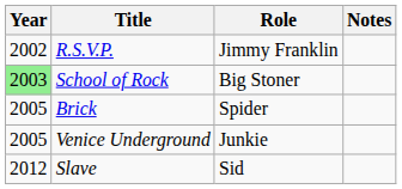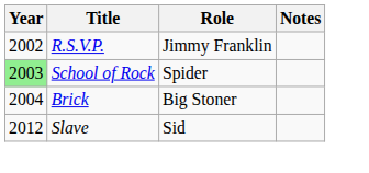 <table class="wikitable">
 <tr>
 <th>Year</th>
 <th>Title</th>
 <th>Role</th>
 <th>Notes</th>
 </tr>
 <tr>
 <td>2002</td>
 <td><a href='#'><em>R.S.V.P.</em></a></td>
 <td>Jimmy Franklin</td>
 <td></td>
 </tr>
 <tr>
 <td style="background: lightgreen;">2003</td>
 <td><em><a href='#'>School of Rock</a></em></td>
-<td>Big Stoner</td>
-<td></td>
-</tr>
-<tr>
-<td>2005</td>
-<td><a href='#'><em>Brick</em></a></td>
 <td>Spider</td>
 <td></td>
 </tr>
 <tr>
-<td>2005</td>
-<td><em>Venice Underground</em></td>
-<td>Junkie</td>
+<td>2004</td>
+<td><a href='#'><em>Brick</em></a></td>
+<td>Big Stoner</td>
 <td></td>
 </tr>
 <tr>
 <td>2012</td>
 <td><em>Slave</em></td>
 <td>Sid</td>
 <td></td>
 </tr>
 </table>
